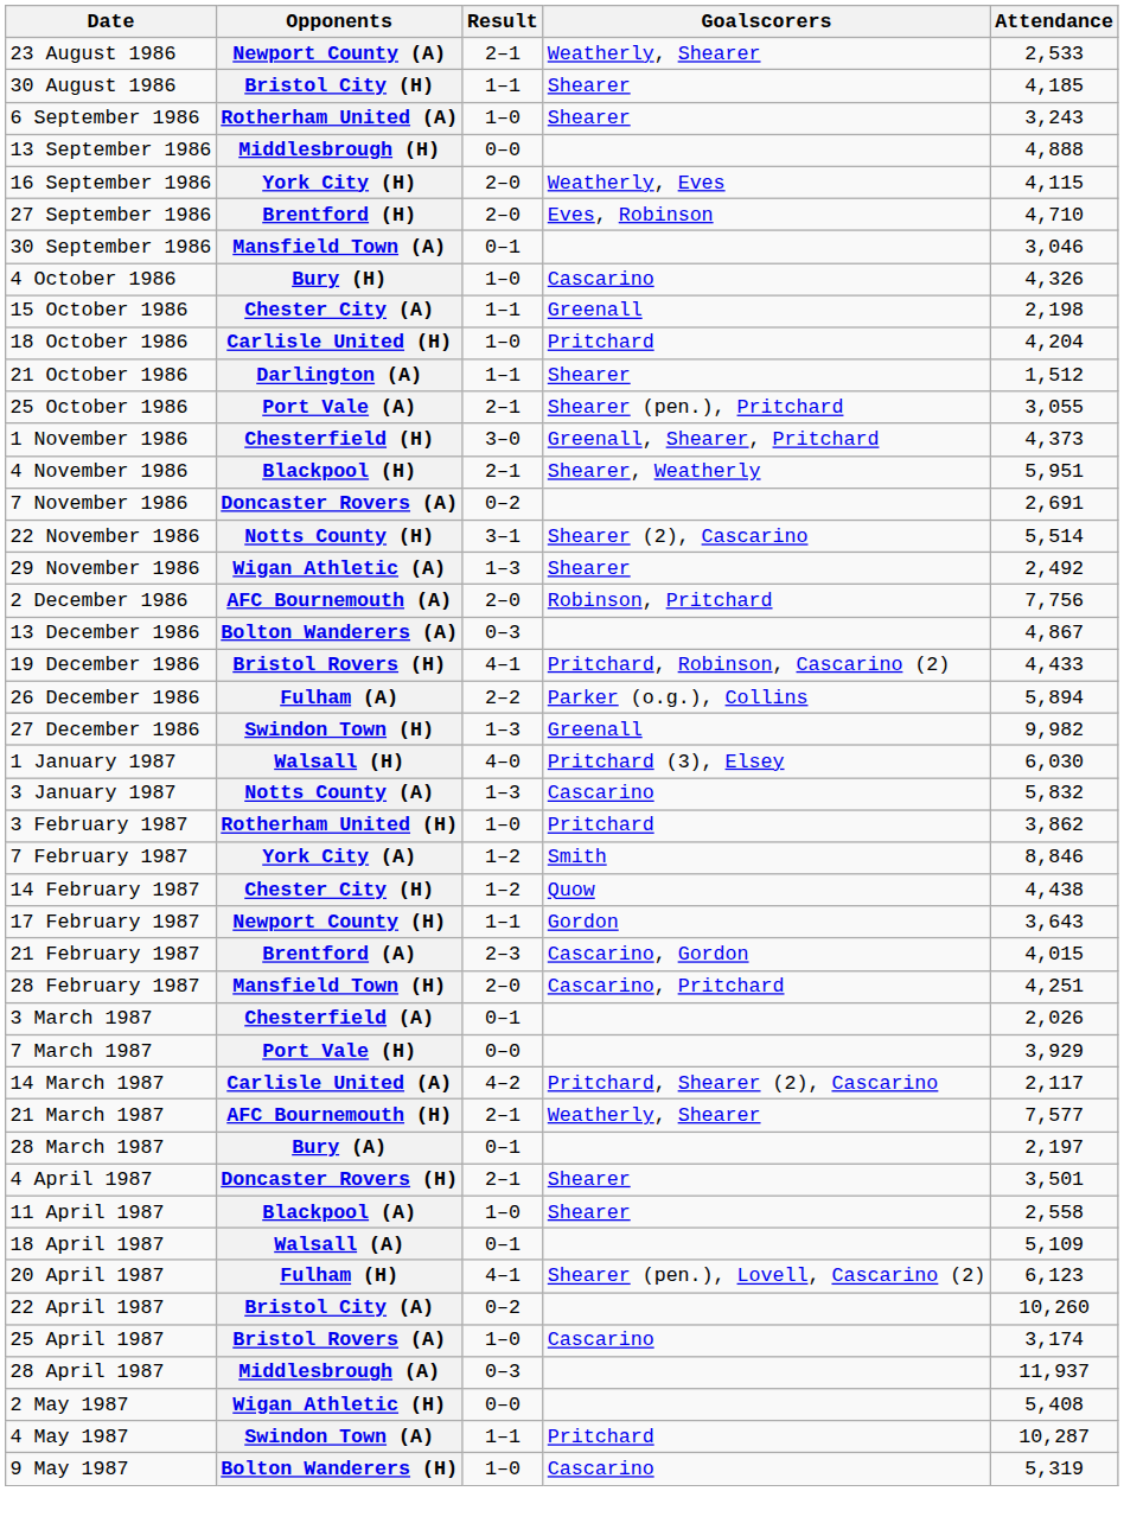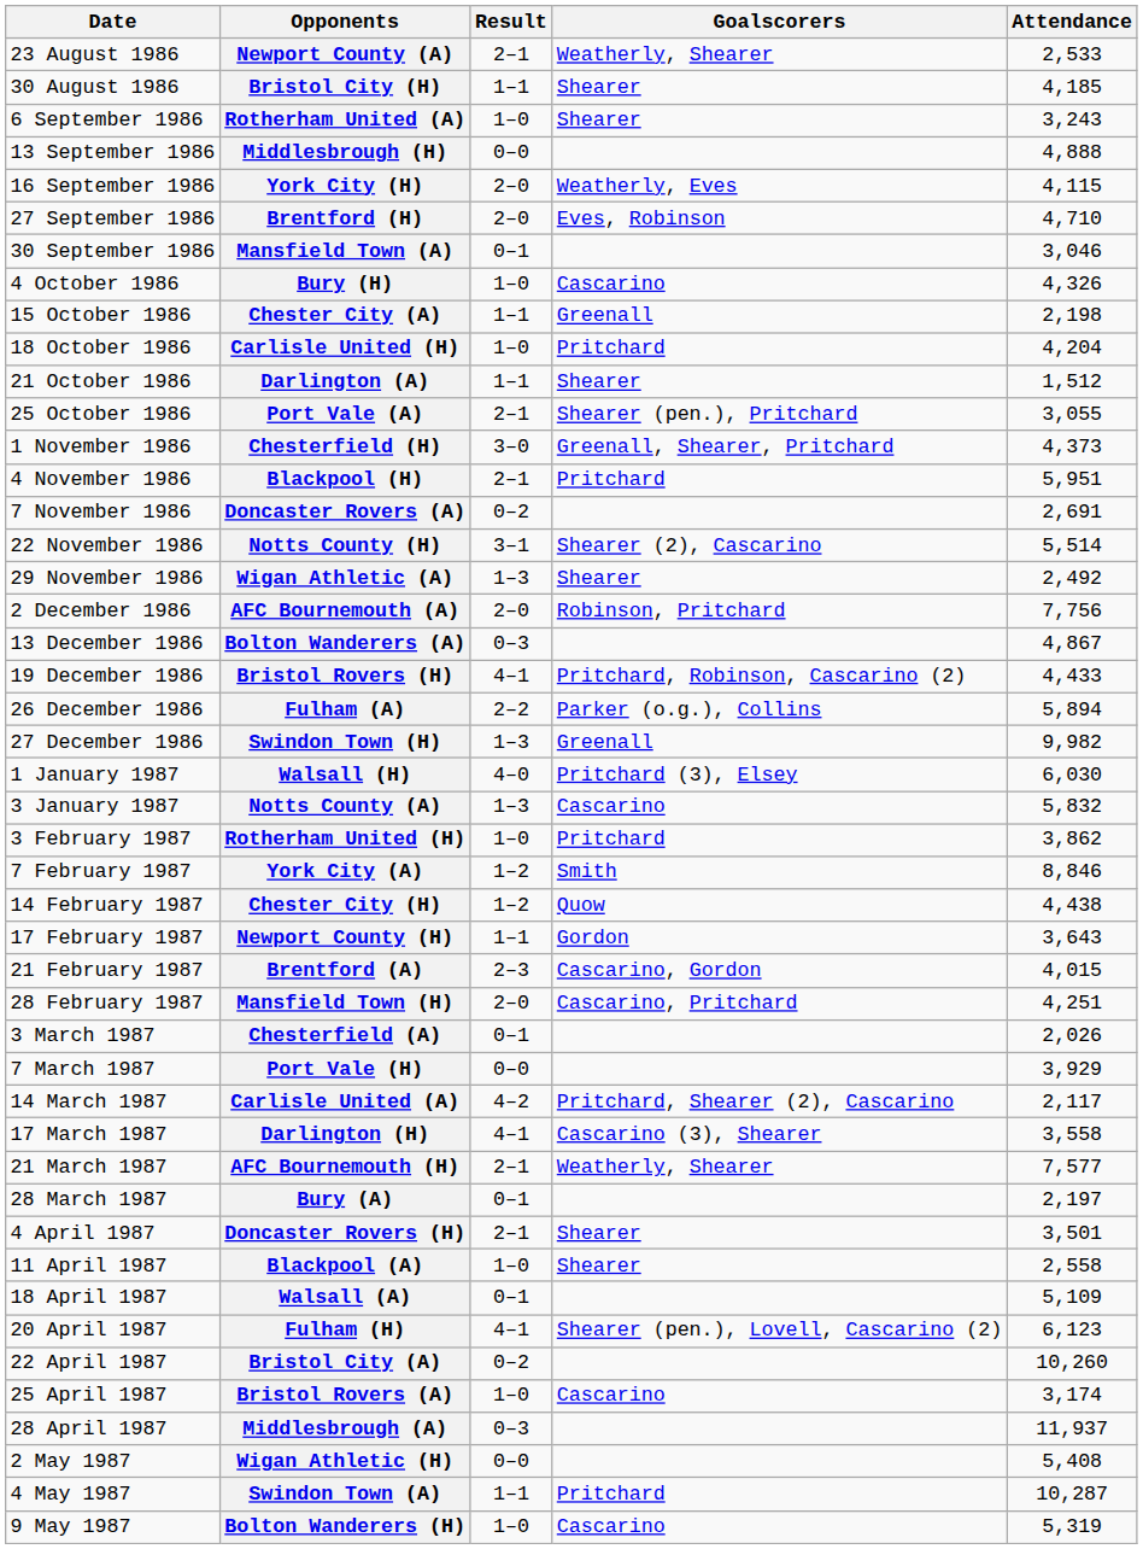 <table class="wikitable plainrowheaders sortable">
 <tr>
 <th scope=col>Date</th>
 <th scope=col>Opponents</th>
 <th scope=col>Result</th>
 <th scope=col class=unsortable>Goalscorers</th>
 <th scope=col>Attendance</th>
 </tr>
 <tr>
 <td>23 August 1986</td>
 <th scope=row><a href='#'>Newport County</a> (A)</th>
 <td align=center>2–1</td>
 <td><a href='#'>Weatherly</a>, <a href='#'>Shearer</a></td>
 <td align=center>2,533</td>
 </tr>
 <tr>
 <td>30 August 1986</td>
 <th scope=row><a href='#'>Bristol City</a> (H)</th>
 <td align=center>1–1</td>
 <td><a href='#'>Shearer</a></td>
 <td align=center>4,185</td>
 </tr>
 <tr>
 <td>6 September 1986</td>
 <th scope=row><a href='#'>Rotherham United</a> (A)</th>
 <td align=center>1–0</td>
 <td><a href='#'>Shearer</a></td>
 <td align=center>3,243</td>
 </tr>
 <tr>
 <td>13 September 1986</td>
 <th scope=row><a href='#'>Middlesbrough</a> (H)</th>
 <td align=center>0–0</td>
 <td></td>
 <td align=center>4,888</td>
 </tr>
 <tr>
 <td>16 September 1986</td>
 <th scope=row><a href='#'>York City</a> (H)</th>
 <td align=center>2–0</td>
 <td><a href='#'>Weatherly</a>, <a href='#'>Eves</a></td>
 <td align=center>4,115</td>
 </tr>
 <tr>
 <td>27 September 1986</td>
 <th scope=row><a href='#'>Brentford</a> (H)</th>
 <td align=center>2–0</td>
 <td><a href='#'>Eves</a>, <a href='#'>Robinson</a></td>
 <td align=center>4,710</td>
 </tr>
 <tr>
 <td>30 September 1986</td>
 <th scope=row><a href='#'>Mansfield Town</a> (A)</th>
 <td align=center>0–1</td>
 <td></td>
 <td align=center>3,046</td>
 </tr>
 <tr>
 <td>4 October 1986</td>
 <th scope=row><a href='#'>Bury</a> (H)</th>
 <td align=center>1–0</td>
 <td><a href='#'>Cascarino</a></td>
 <td align=center>4,326</td>
 </tr>
 <tr>
 <td>15 October 1986</td>
 <th scope=row><a href='#'>Chester City</a> (A)</th>
 <td align=center>1–1</td>
 <td><a href='#'>Greenall</a></td>
 <td align=center>2,198</td>
 </tr>
 <tr>
 <td>18 October 1986</td>
 <th scope=row><a href='#'>Carlisle United</a> (H)</th>
 <td align=center>1–0</td>
 <td><a href='#'>Pritchard</a></td>
 <td align=center>4,204</td>
 </tr>
 <tr>
 <td>21 October 1986</td>
 <th scope=row><a href='#'>Darlington</a> (A)</th>
 <td align=center>1–1</td>
 <td><a href='#'>Shearer</a></td>
 <td align=center>1,512</td>
 </tr>
 <tr>
 <td>25 October 1986</td>
 <th scope=row><a href='#'>Port Vale</a> (A)</th>
 <td align=center>2–1</td>
 <td><a href='#'>Shearer</a> (pen.), <a href='#'>Pritchard</a></td>
 <td align=center>3,055</td>
 </tr>
 <tr>
 <td>1 November 1986</td>
 <th scope=row><a href='#'>Chesterfield</a> (H)</th>
 <td align=center>3–0</td>
 <td><a href='#'>Greenall</a>, <a href='#'>Shearer</a>, <a href='#'>Pritchard</a></td>
 <td align=center>4,373</td>
 </tr>
 <tr>
 <td>4 November 1986</td>
 <th scope=row><a href='#'>Blackpool</a> (H)</th>
 <td align=center>2–1</td>
-<td><a href='#'>Shearer</a>, <a href='#'>Weatherly</a></td>
+<td><a href='#'>Pritchard</a></td>
 <td align=center>5,951</td>
 </tr>
 <tr>
 <td>7 November 1986</td>
 <th scope=row><a href='#'>Doncaster Rovers</a> (A)</th>
 <td align=center>0–2</td>
 <td></td>
 <td align=center>2,691</td>
 </tr>
 <tr>
 <td>22 November 1986</td>
 <th scope=row><a href='#'>Notts County</a> (H)</th>
 <td align=center>3–1</td>
 <td><a href='#'>Shearer</a> (2), <a href='#'>Cascarino</a></td>
 <td align=center>5,514</td>
 </tr>
 <tr>
 <td>29 November 1986</td>
 <th scope=row><a href='#'>Wigan Athletic</a> (A)</th>
 <td align=center>1–3</td>
 <td><a href='#'>Shearer</a></td>
 <td align=center>2,492</td>
 </tr>
 <tr>
 <td>2 December 1986</td>
 <th scope=row><a href='#'>AFC Bournemouth</a> (A)</th>
 <td align=center>2–0</td>
 <td><a href='#'>Robinson</a>, <a href='#'>Pritchard</a></td>
 <td align=center>7,756</td>
 </tr>
 <tr>
 <td>13 December 1986</td>
 <th scope=row><a href='#'>Bolton Wanderers</a> (A)</th>
 <td align=center>0–3</td>
 <td></td>
 <td align=center>4,867</td>
 </tr>
 <tr>
 <td>19 December 1986</td>
 <th scope=row><a href='#'>Bristol Rovers</a> (H)</th>
 <td align=center>4–1</td>
 <td><a href='#'>Pritchard</a>, <a href='#'>Robinson</a>, <a href='#'>Cascarino</a> (2)</td>
 <td align=center>4,433</td>
 </tr>
 <tr>
 <td>26 December 1986</td>
 <th scope=row><a href='#'>Fulham</a> (A)</th>
 <td align=center>2–2</td>
 <td><a href='#'>Parker</a> (o.g.), <a href='#'>Collins</a></td>
 <td align=center>5,894</td>
 </tr>
 <tr>
 <td>27 December 1986</td>
 <th scope=row><a href='#'>Swindon Town</a> (H)</th>
 <td align=center>1–3</td>
 <td><a href='#'>Greenall</a></td>
 <td align=center>9,982</td>
 </tr>
 <tr>
 <td>1 January 1987</td>
 <th scope=row><a href='#'>Walsall</a> (H)</th>
 <td align=center>4–0</td>
 <td><a href='#'>Pritchard</a> (3), <a href='#'>Elsey</a></td>
 <td align=center>6,030</td>
 </tr>
 <tr>
 <td>3 January 1987</td>
 <th scope=row><a href='#'>Notts County</a> (A)</th>
 <td align=center>1–3</td>
 <td><a href='#'>Cascarino</a></td>
 <td align=center>5,832</td>
 </tr>
 <tr>
 <td>3 February 1987</td>
 <th scope=row><a href='#'>Rotherham United</a> (H)</th>
 <td align=center>1–0</td>
 <td><a href='#'>Pritchard</a></td>
 <td align=center>3,862</td>
 </tr>
 <tr>
 <td>7 February 1987</td>
 <th scope=row><a href='#'>York City</a> (A)</th>
 <td align=center>1–2</td>
 <td><a href='#'>Smith</a></td>
 <td align=center>8,846</td>
 </tr>
 <tr>
 <td>14 February 1987</td>
 <th scope=row><a href='#'>Chester City</a> (H)</th>
 <td align=center>1–2</td>
 <td><a href='#'>Quow</a></td>
 <td align=center>4,438</td>
 </tr>
 <tr>
 <td>17 February 1987</td>
 <th scope=row><a href='#'>Newport County</a> (H)</th>
 <td align=center>1–1</td>
 <td><a href='#'>Gordon</a></td>
 <td align=center>3,643</td>
 </tr>
 <tr>
 <td>21 February 1987</td>
 <th scope=row><a href='#'>Brentford</a> (A)</th>
 <td align=center>2–3</td>
 <td><a href='#'>Cascarino</a>, <a href='#'>Gordon</a></td>
 <td align=center>4,015</td>
 </tr>
 <tr>
 <td>28 February 1987</td>
 <th scope=row><a href='#'>Mansfield Town</a> (H)</th>
 <td align=center>2–0</td>
 <td><a href='#'>Cascarino</a>, <a href='#'>Pritchard</a></td>
 <td align=center>4,251</td>
 </tr>
 <tr>
 <td>3 March 1987</td>
 <th scope=row><a href='#'>Chesterfield</a> (A)</th>
 <td align=center>0–1</td>
 <td></td>
 <td align=center>2,026</td>
 </tr>
 <tr>
 <td>7 March 1987</td>
 <th scope=row><a href='#'>Port Vale</a> (H)</th>
 <td align=center>0–0</td>
 <td></td>
 <td align=center>3,929</td>
 </tr>
 <tr>
 <td>14 March 1987</td>
 <th scope=row><a href='#'>Carlisle United</a> (A)</th>
 <td align=center>4–2</td>
 <td><a href='#'>Pritchard</a>, <a href='#'>Shearer</a> (2), <a href='#'>Cascarino</a></td>
 <td align=center>2,117</td>
 </tr>
 <tr>
+<td>17 March 1987</td>
+<th scope=row><a href='#'>Darlington</a> (H)</th>
+<td align=center>4–1</td>
+<td><a href='#'>Cascarino</a> (3), <a href='#'>Shearer</a></td>
+<td align=center>3,558</td>
+</tr>
+<tr>
 <td>21 March 1987</td>
 <th scope=row><a href='#'>AFC Bournemouth</a> (H)</th>
 <td align=center>2–1</td>
 <td><a href='#'>Weatherly</a>, <a href='#'>Shearer</a></td>
 <td align=center>7,577</td>
 </tr>
 <tr>
 <td>28 March 1987</td>
 <th scope=row><a href='#'>Bury</a> (A)</th>
 <td align=center>0–1</td>
 <td></td>
 <td align=center>2,197</td>
 </tr>
 <tr>
 <td>4 April 1987</td>
 <th scope=row><a href='#'>Doncaster Rovers</a> (H)</th>
 <td align=center>2–1</td>
 <td><a href='#'>Shearer</a></td>
 <td align=center>3,501</td>
 </tr>
 <tr>
 <td>11 April 1987</td>
 <th scope=row><a href='#'>Blackpool</a> (A)</th>
 <td align=center>1–0</td>
 <td><a href='#'>Shearer</a></td>
 <td align=center>2,558</td>
 </tr>
 <tr>
 <td>18 April 1987</td>
 <th scope=row><a href='#'>Walsall</a> (A)</th>
 <td align=center>0–1</td>
 <td></td>
 <td align=center>5,109</td>
 </tr>
 <tr>
 <td>20 April 1987</td>
 <th scope=row><a href='#'>Fulham</a> (H)</th>
 <td align=center>4–1</td>
 <td><a href='#'>Shearer</a> (pen.), <a href='#'>Lovell</a>, <a href='#'>Cascarino</a> (2)</td>
 <td align=center>6,123</td>
 </tr>
 <tr>
 <td>22 April 1987</td>
 <th scope=row><a href='#'>Bristol City</a> (A)</th>
 <td align=center>0–2</td>
 <td></td>
 <td align=center>10,260</td>
 </tr>
 <tr>
 <td>25 April 1987</td>
 <th scope=row><a href='#'>Bristol Rovers</a> (A)</th>
 <td align=center>1–0</td>
 <td><a href='#'>Cascarino</a></td>
 <td align=center>3,174</td>
 </tr>
 <tr>
 <td>28 April 1987</td>
 <th scope=row><a href='#'>Middlesbrough</a> (A)</th>
 <td align=center>0–3</td>
 <td></td>
 <td align=center>11,937</td>
 </tr>
 <tr>
 <td>2 May 1987</td>
 <th scope=row><a href='#'>Wigan Athletic</a> (H)</th>
 <td align=center>0–0</td>
 <td></td>
 <td align=center>5,408</td>
 </tr>
 <tr>
 <td>4 May 1987</td>
 <th scope=row><a href='#'>Swindon Town</a> (A)</th>
 <td align=center>1–1</td>
 <td><a href='#'>Pritchard</a></td>
 <td align=center>10,287</td>
 </tr>
 <tr>
 <td>9 May 1987</td>
 <th scope=row><a href='#'>Bolton Wanderers</a> (H)</th>
 <td align=center>1–0</td>
 <td><a href='#'>Cascarino</a></td>
 <td align=center>5,319</td>
 </tr>
 </table>
